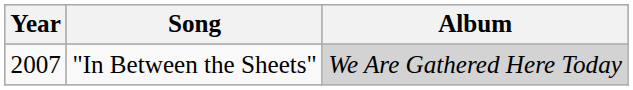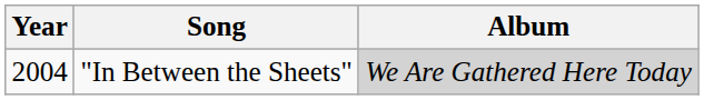 <table class="wikitable">
 <tr>
 <th>Year</th>
 <th>Song</th>
 <th>Album</th>
 </tr>
 <tr>
-<td>2007</td>
+<td>2004</td>
 <td>"In Between the Sheets"</td>
 <td style="background: lightgrey;"><em>We Are Gathered Here Today</em></td>
 </tr>
 </table>
